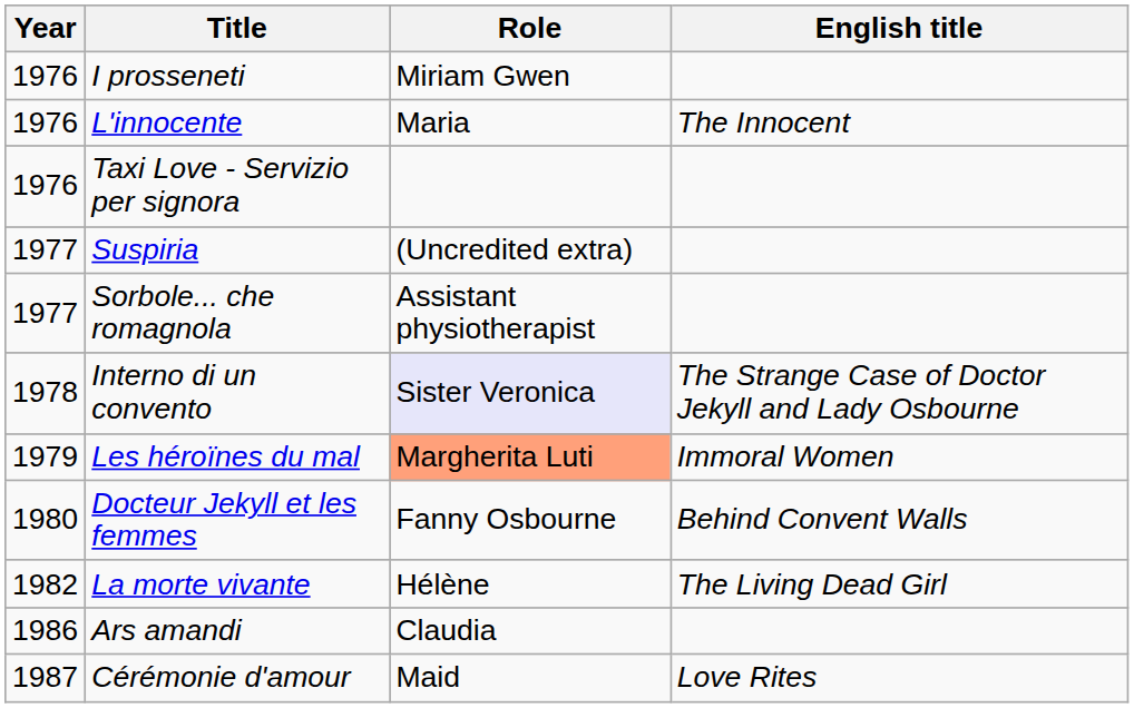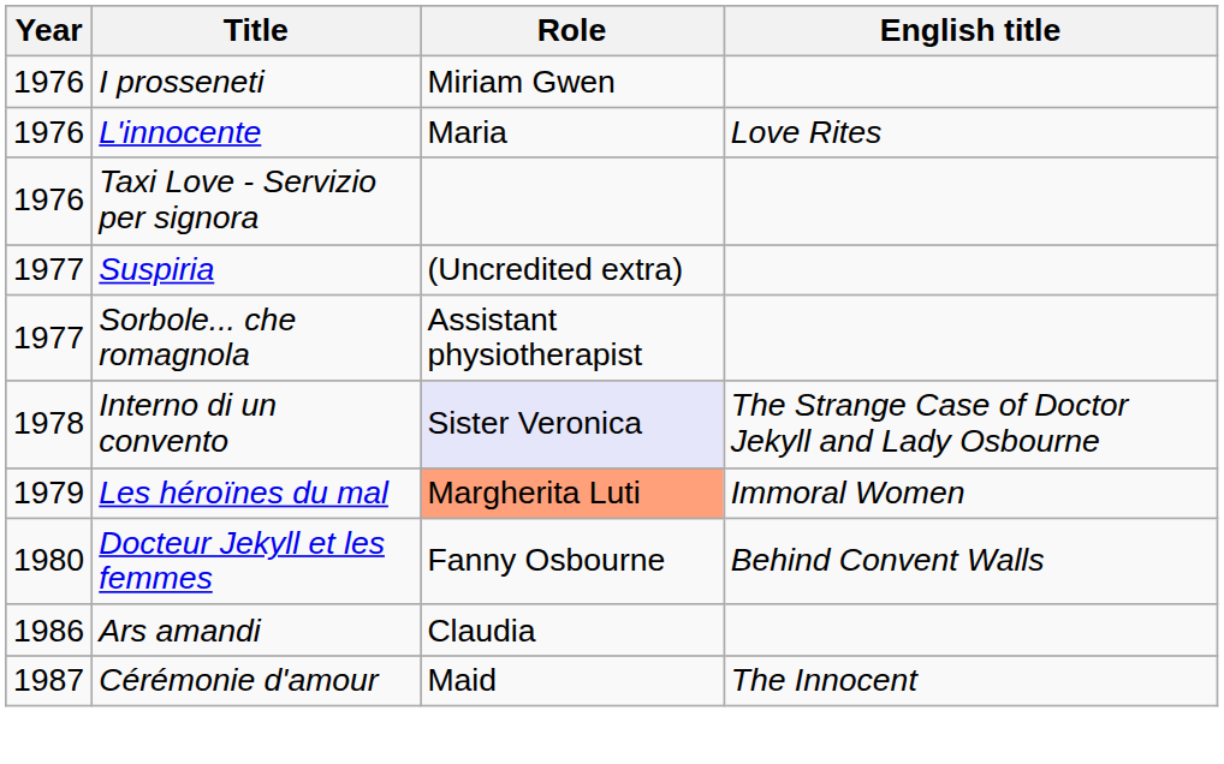 <table class="wikitable">
 <tr>
 <th>Year</th>
 <th>Title</th>
 <th>Role</th>
 <th>English title</th>
 </tr>
 <tr>
 <td>1976</td>
 <td><em>I prosseneti</em></td>
 <td>Miriam Gwen</td>
 <td></td>
 </tr>
 <tr>
 <td>1976</td>
 <td><em><a href='#'>L'innocente</a></em></td>
 <td>Maria</td>
-<td><em>The Innocent</em></td>
+<td><em>Love Rites</em></td>
 </tr>
 <tr>
 <td>1976</td>
 <td><em>Taxi Love - Servizio per signora</em></td>
 <td></td>
 <td></td>
 </tr>
 <tr>
 <td>1977</td>
 <td><em><a href='#'>Suspiria</a></em></td>
 <td>(Uncredited extra)</td>
 <td></td>
 </tr>
 <tr>
 <td>1977</td>
 <td><em>Sorbole... che romagnola</em></td>
 <td>Assistant physiotherapist</td>
 <td></td>
 </tr>
 <tr>
 <td>1978</td>
 <td><em>Interno di un convento</em></td>
 <td style="background: lavender;">Sister Veronica</td>
 <td><em>The Strange Case of Doctor Jekyll and Lady Osbourne</em></td>
 </tr>
 <tr>
 <td>1979</td>
 <td><em><a href='#'>Les héroïnes du mal</a></em></td>
 <td style="background: lightsalmon;">Margherita Luti</td>
 <td><em>Immoral Women</em></td>
 </tr>
 <tr>
 <td>1980</td>
 <td><em><a href='#'>Docteur Jekyll et les femmes</a></em></td>
 <td>Fanny Osbourne</td>
 <td><em>Behind Convent Walls</em></td>
 </tr>
 <tr>
-<td>1982</td>
-<td><em><a href='#'>La morte vivante</a></em></td>
-<td>Hélène</td>
-<td><em>The Living Dead Girl</em></td>
-</tr>
-<tr>
 <td>1986</td>
 <td><em>Ars amandi</em></td>
 <td>Claudia</td>
 <td></td>
 </tr>
 <tr>
 <td>1987</td>
 <td><em>Cérémonie d'amour</em></td>
 <td>Maid</td>
-<td><em>Love Rites</em></td>
+<td><em>The Innocent</em></td>
 </tr>
 </table>
